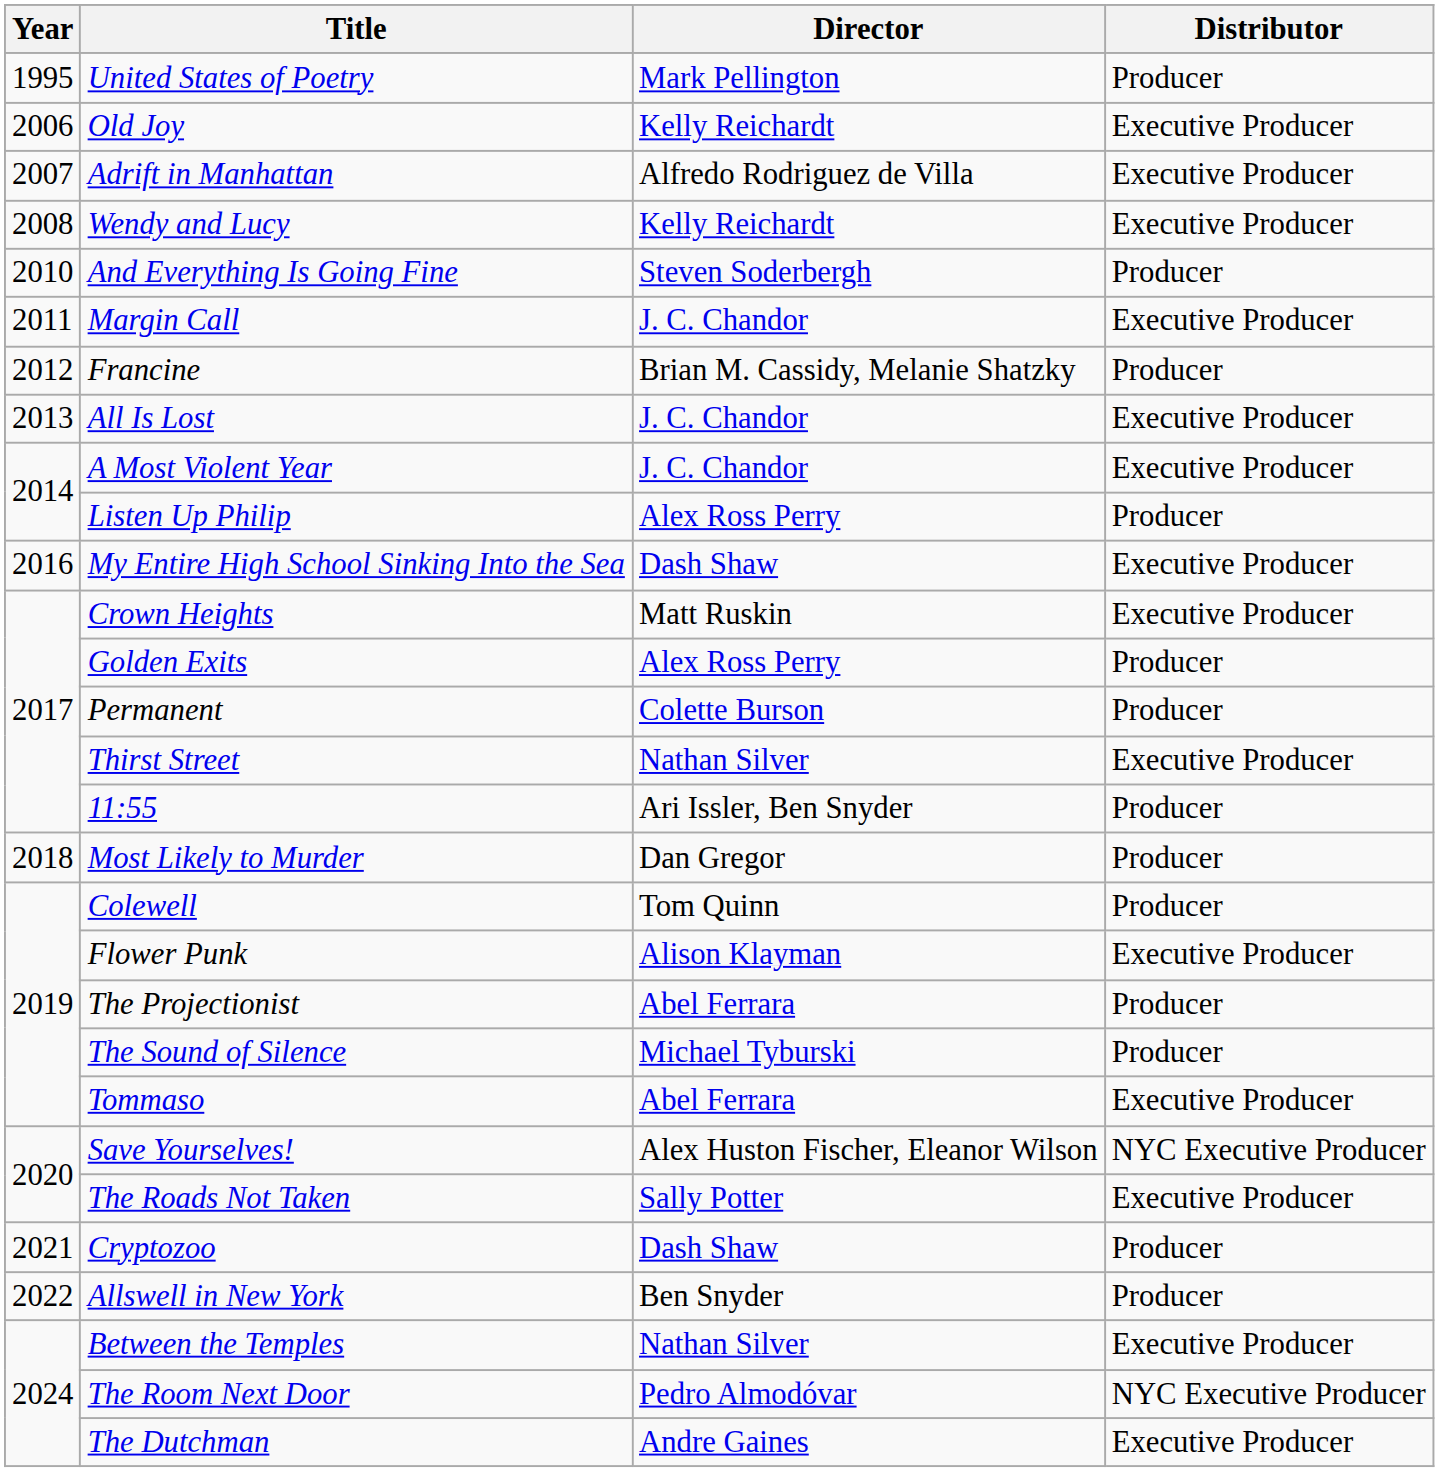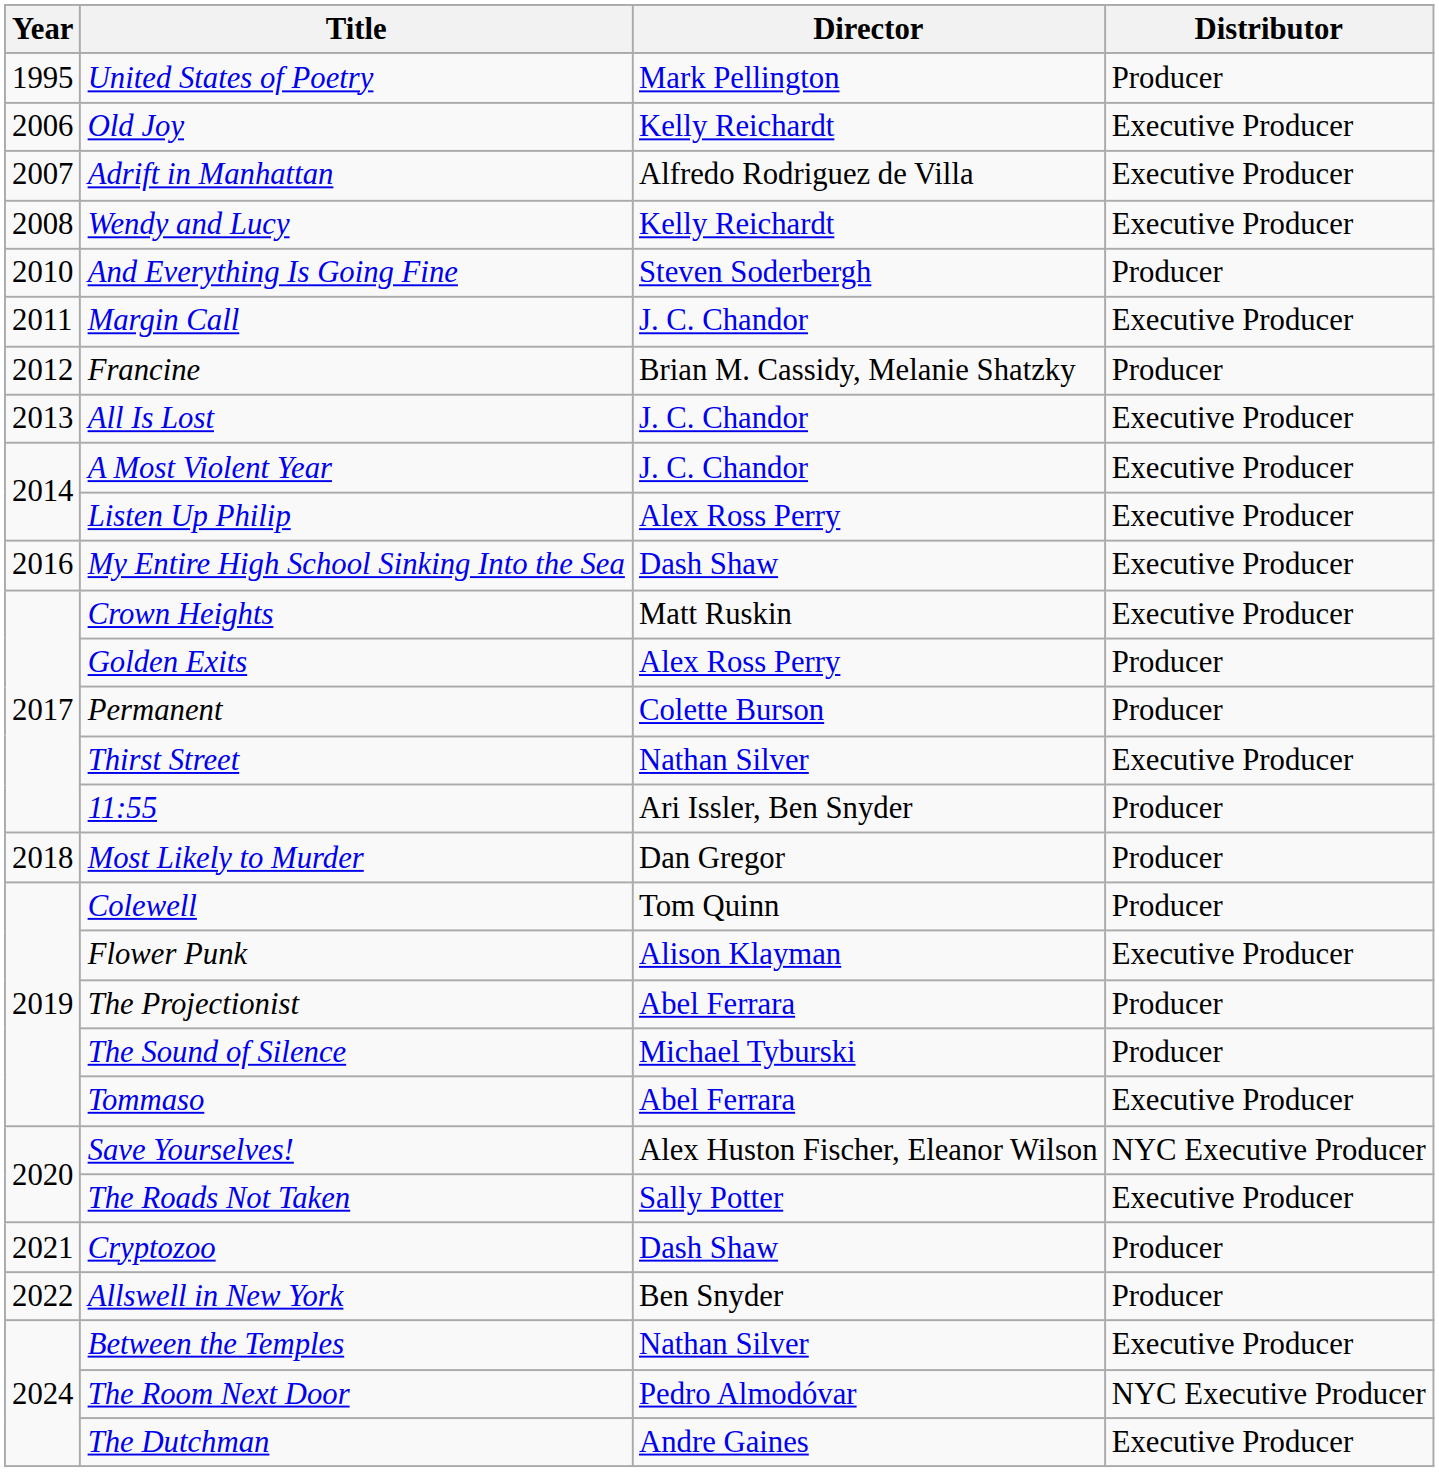 <table class="wikitable sortable">
 <tr>
 <th>Year</th>
 <th>Title</th>
 <th>Director</th>
 <th>Distributor</th>
 </tr>
 <tr>
 <td>1995</td>
 <td><em><a href='#'>United States of Poetry</a></em></td>
 <td><a href='#'>Mark Pellington</a></td>
 <td>Producer</td>
 </tr>
 <tr>
 <td>2006</td>
 <td><em><a href='#'>Old Joy</a></em></td>
 <td><a href='#'>Kelly Reichardt</a></td>
 <td>Executive Producer</td>
 </tr>
 <tr>
 <td>2007</td>
 <td><em><a href='#'>Adrift in Manhattan</a></em></td>
 <td>Alfredo Rodriguez de Villa</td>
 <td>Executive Producer</td>
 </tr>
 <tr>
 <td>2008</td>
 <td><em><a href='#'>Wendy and Lucy</a></em></td>
 <td><a href='#'>Kelly Reichardt</a></td>
 <td>Executive Producer</td>
 </tr>
 <tr>
 <td>2010</td>
 <td><em><a href='#'>And Everything Is Going Fine</a></em></td>
 <td><a href='#'>Steven Soderbergh</a></td>
 <td>Producer</td>
 </tr>
 <tr>
 <td>2011</td>
 <td><em><a href='#'>Margin Call</a></em></td>
 <td><a href='#'>J. C. Chandor</a></td>
 <td>Executive Producer</td>
 </tr>
 <tr>
 <td>2012</td>
 <td><em>Francine</em></td>
 <td>Brian M. Cassidy, Melanie Shatzky</td>
 <td>Producer</td>
 </tr>
 <tr>
 <td>2013</td>
 <td><em><a href='#'>All Is Lost</a></em></td>
 <td><a href='#'>J. C. Chandor</a></td>
 <td>Executive Producer</td>
 </tr>
 <tr>
 <td rowspan="2">2014</td>
 <td><em><a href='#'>A Most Violent Year</a></em></td>
 <td><a href='#'>J. C. Chandor</a></td>
 <td>Executive Producer</td>
 </tr>
 <tr>
 <td><em><a href='#'>Listen Up Philip</a></em></td>
 <td><a href='#'>Alex Ross Perry</a></td>
-<td>Producer</td>
+<td>Executive Producer</td>
 </tr>
 <tr>
 <td>2016</td>
 <td><em><a href='#'>My Entire High School Sinking Into the Sea</a></em></td>
 <td><a href='#'>Dash Shaw</a></td>
 <td>Executive Producer</td>
 </tr>
 <tr>
 <td rowspan="5">2017</td>
 <td><em><a href='#'>Crown Heights</a></em></td>
 <td>Matt Ruskin</td>
 <td>Executive Producer</td>
 </tr>
 <tr>
 <td><em><a href='#'>Golden Exits</a></em></td>
 <td><a href='#'>Alex Ross Perry</a></td>
 <td>Producer</td>
 </tr>
 <tr>
 <td><em>Permanent</em></td>
 <td><a href='#'>Colette Burson</a></td>
 <td>Producer</td>
 </tr>
 <tr>
 <td><em><a href='#'>Thirst Street</a></em></td>
 <td><a href='#'>Nathan Silver</a></td>
 <td>Executive Producer</td>
 </tr>
 <tr>
 <td><em><a href='#'>11:55</a></em></td>
 <td>Ari Issler, Ben Snyder</td>
 <td>Producer</td>
 </tr>
 <tr>
 <td>2018</td>
 <td><em><a href='#'>Most Likely to Murder</a></em></td>
 <td>Dan Gregor</td>
 <td>Producer</td>
 </tr>
 <tr>
 <td rowspan="5">2019</td>
 <td><em><a href='#'>Colewell</a></em></td>
 <td>Tom Quinn</td>
 <td>Producer</td>
 </tr>
 <tr>
 <td><em>Flower Punk</em></td>
 <td><a href='#'>Alison Klayman</a></td>
 <td>Executive Producer</td>
 </tr>
 <tr>
 <td><em>The Projectionist</em></td>
 <td><a href='#'>Abel Ferrara</a></td>
 <td>Producer</td>
 </tr>
 <tr>
 <td><em><a href='#'>The Sound of Silence</a></em></td>
 <td><a href='#'>Michael Tyburski</a></td>
 <td>Producer</td>
 </tr>
 <tr>
 <td><em><a href='#'>Tommaso</a></em></td>
 <td><a href='#'>Abel Ferrara</a></td>
 <td>Executive Producer</td>
 </tr>
 <tr>
 <td rowspan="2">2020</td>
 <td><em><a href='#'>Save Yourselves!</a></em></td>
 <td>Alex Huston Fischer, Eleanor Wilson</td>
 <td>NYC Executive Producer</td>
 </tr>
 <tr>
 <td><em><a href='#'>The Roads Not Taken</a></em></td>
 <td><a href='#'>Sally Potter</a></td>
 <td>Executive Producer</td>
 </tr>
 <tr>
 <td>2021</td>
 <td><em><a href='#'>Cryptozoo</a></em></td>
 <td><a href='#'>Dash Shaw</a></td>
 <td>Producer</td>
 </tr>
 <tr>
 <td>2022</td>
 <td><em><a href='#'>Allswell in New York</a></em></td>
 <td>Ben Snyder</td>
 <td>Producer</td>
 </tr>
 <tr>
 <td rowspan="3">2024</td>
 <td><em><a href='#'>Between the Temples</a></em></td>
 <td><a href='#'>Nathan Silver</a></td>
 <td>Executive Producer</td>
 </tr>
 <tr>
 <td><em><a href='#'>The Room Next Door</a></em></td>
 <td><a href='#'>Pedro Almodóvar</a></td>
 <td>NYC Executive Producer</td>
 </tr>
 <tr>
 <td><em><a href='#'>The Dutchman</a></em></td>
 <td><a href='#'>Andre Gaines</a></td>
 <td>Executive Producer</td>
 </tr>
 </table>
